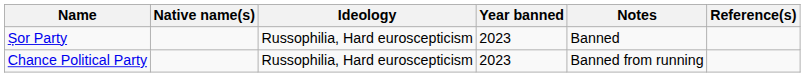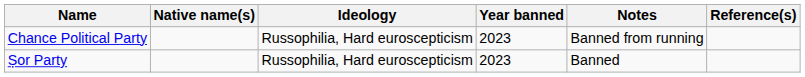 <table class="wikitable sortable">
 <tr>
 <th>Name</th>
 <th>Native name(s)</th>
 <th>Ideology</th>
 <th>Year banned</th>
 <th>Notes</th>
 <th>Reference(s)</th>
 </tr>
 <tr>
+<td><a href='#'>Chance Political Party</a></td>
+<td></td>
+<td>Russophilia, Hard euroscepticism</td>
+<td>2023</td>
+<td>Banned from running</td>
+<td></td>
+</tr>
+<tr>
 <td><a href='#'>Șor Party</a></td>
 <td></td>
 <td>Russophilia, Hard euroscepticism</td>
 <td>2023</td>
 <td>Banned</td>
 <td></td>
 </tr>
-<tr>
-<td><a href='#'>Chance Political Party</a></td>
-<td></td>
-<td>Russophilia, Hard euroscepticism</td>
-<td>2023</td>
-<td>Banned from running</td>
-<td></td>
-</tr>
 </table>
